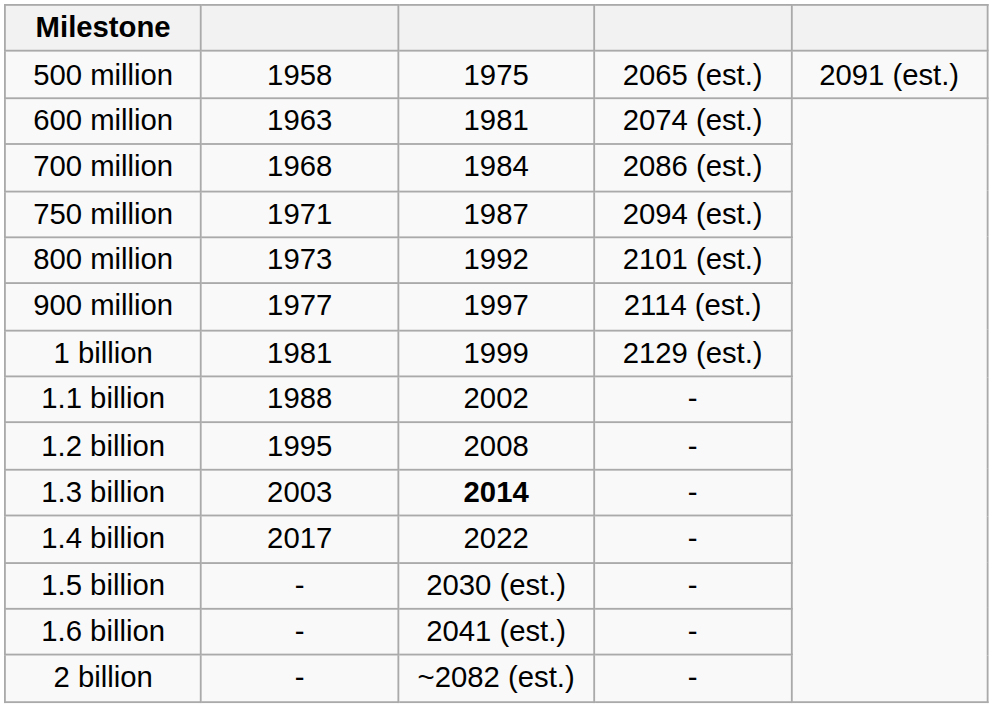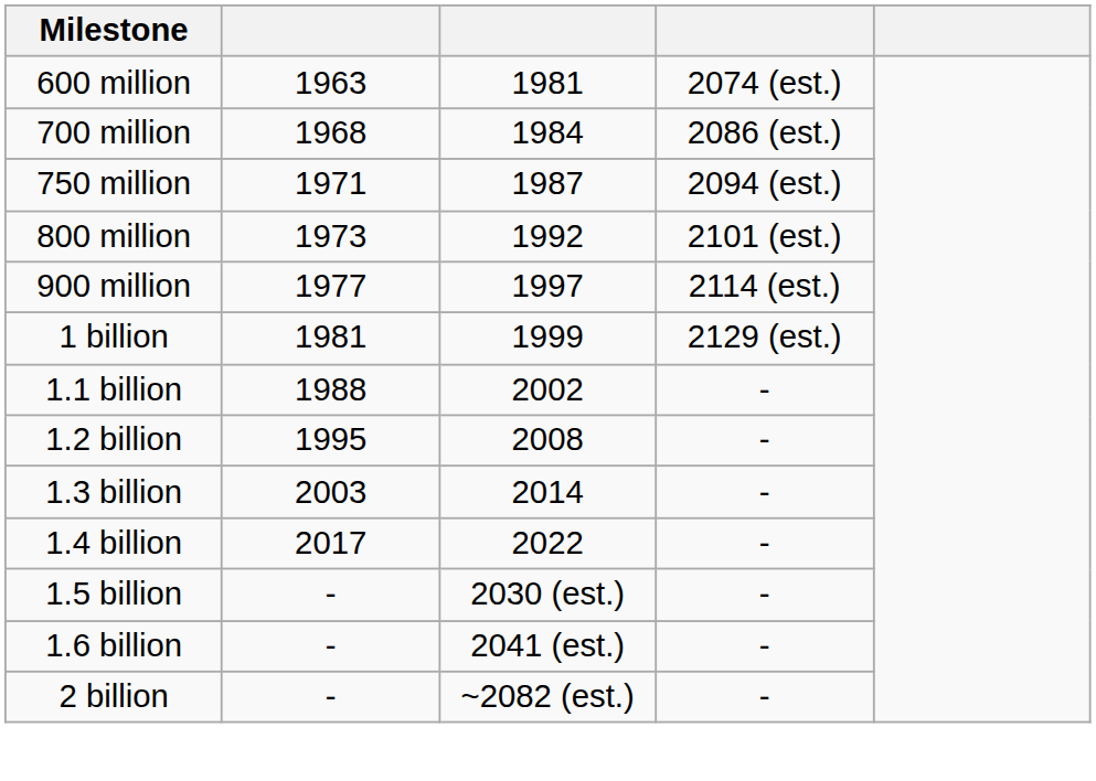 <table class="wikitable" style="text-align:center">
 <tr>
 <th width="100px">Milestone</th>
 <th width="100px"></th>
 <th width="100px"></th>
 <th width="100px"></th>
 <th width="100px"></th>
-</tr>
-<tr>
-<td>500 million</td>
-<td>1958</td>
-<td>1975</td>
-<td>2065 (est.)</td>
-<td>2091 (est.)</td>
 </tr>
 <tr>
 <td>600 million</td>
 <td>1963</td>
 <td>1981</td>
 <td>2074 (est.)</td>
 </tr>
 <tr>
 <td>700 million</td>
 <td>1968</td>
 <td>1984</td>
 <td>2086 (est.)</td>
 </tr>
 <tr>
 <td>750 million</td>
 <td>1971</td>
 <td>1987</td>
 <td>2094 (est.)</td>
 </tr>
 <tr>
 <td>800 million</td>
 <td>1973</td>
 <td>1992</td>
 <td>2101 (est.)</td>
 </tr>
 <tr>
 <td>900 million</td>
 <td>1977</td>
 <td>1997</td>
 <td>2114 (est.)</td>
 </tr>
 <tr>
 <td>1 billion</td>
 <td>1981</td>
 <td>1999</td>
 <td>2129 (est.)</td>
 </tr>
 <tr>
 <td>1.1 billion</td>
 <td>1988</td>
 <td>2002</td>
 <td>-</td>
 </tr>
 <tr>
 <td>1.2 billion</td>
 <td>1995</td>
 <td>2008</td>
 <td>-</td>
 </tr>
 <tr>
 <td>1.3 billion</td>
 <td>2003</td>
-<td><strong>2014</strong></td>
+<td>2014</td>
 <td>-</td>
 </tr>
 <tr>
 <td>1.4 billion</td>
 <td>2017</td>
 <td>2022</td>
 <td>-</td>
 </tr>
 <tr>
 <td>1.5 billion</td>
 <td>-</td>
 <td>2030 (est.)</td>
 <td>-</td>
 </tr>
 <tr>
 <td>1.6 billion</td>
 <td>-</td>
 <td>2041 (est.)</td>
 <td>-</td>
 </tr>
 <tr>
 <td>2 billion</td>
 <td>-</td>
 <td>~2082 (est.)</td>
 <td>-</td>
 </tr>
 </table>
